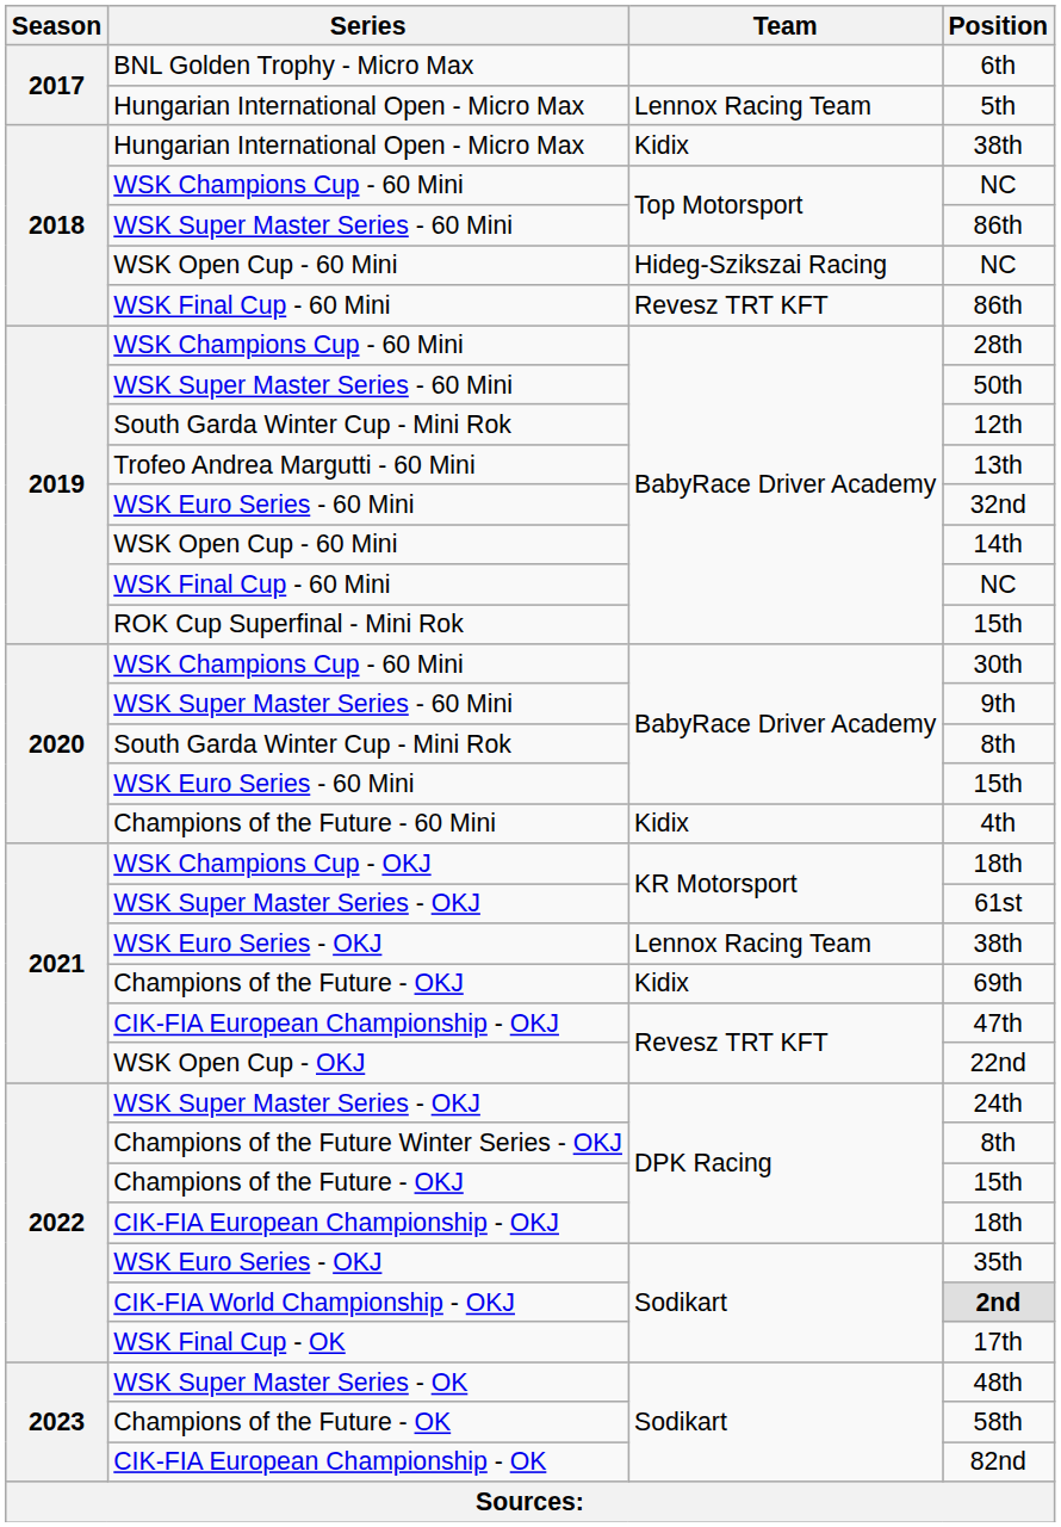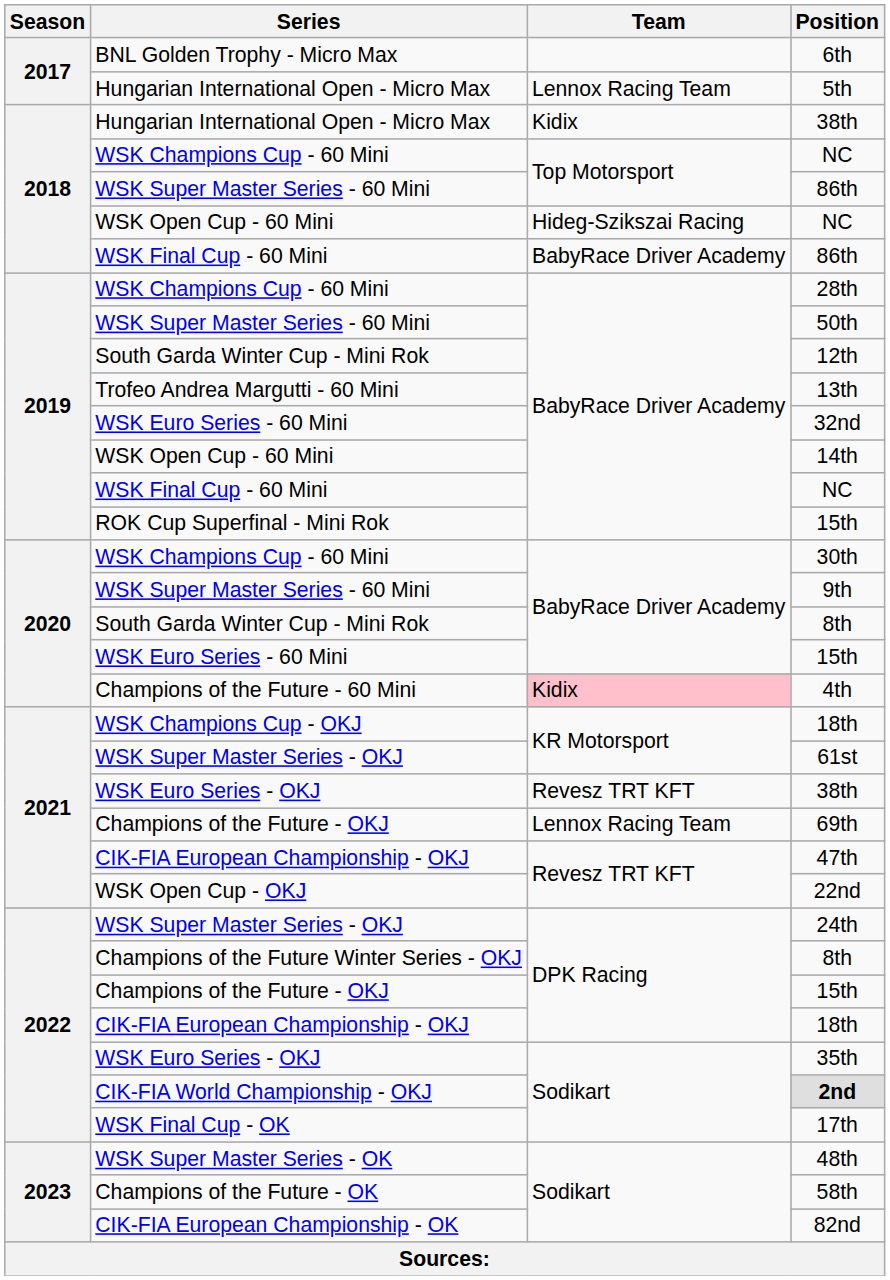 <table class="wikitable" style="font-size: 85%; text-align:center">
 <tr>
 <th>Season</th>
 <th>Series</th>
 <th>Team</th>
 <th>Position</th>
 </tr>
 <tr>
 <th rowspan="2">2017</th>
 <td align="left">BNL Golden Trophy - Micro Max</td>
 <td align="left"></td>
 <td>6th</td>
 </tr>
 <tr>
 <td align="left">Hungarian International Open - Micro Max</td>
 <td align="left">Lennox Racing Team</td>
 <td>5th</td>
 </tr>
 <tr>
 <th rowspan="5">2018</th>
 <td align="left">Hungarian International Open - Micro Max</td>
 <td align="left">Kidix</td>
 <td>38th</td>
 </tr>
 <tr>
 <td align="left"><a href='#'>WSK Champions Cup</a> - 60 Mini</td>
 <td rowspan="2"  align="left">Top Motorsport</td>
 <td>NC</td>
 </tr>
 <tr>
 <td align="left"><a href='#'>WSK Super Master Series</a> - 60 Mini</td>
 <td>86th</td>
 </tr>
 <tr>
 <td align="left">WSK Open Cup - 60 Mini</td>
 <td align="left">Hideg-Szikszai Racing</td>
 <td>NC</td>
 </tr>
 <tr>
 <td align="left"><a href='#'>WSK Final Cup</a> - 60 Mini</td>
-<td align="left">Revesz TRT KFT</td>
+<td align="left">BabyRace Driver Academy</td>
 <td>86th</td>
 </tr>
 <tr>
 <th rowspan="8">2019</th>
 <td align="left"><a href='#'>WSK Champions Cup</a> - 60 Mini</td>
 <td rowspan="8"  align="left">BabyRace Driver Academy</td>
 <td>28th</td>
 </tr>
 <tr>
 <td align="left"><a href='#'>WSK Super Master Series</a> - 60 Mini</td>
 <td>50th</td>
 </tr>
 <tr>
 <td align="left">South Garda Winter Cup - Mini Rok</td>
 <td>12th</td>
 </tr>
 <tr>
 <td align="left">Trofeo Andrea Margutti - 60 Mini</td>
 <td>13th</td>
 </tr>
 <tr>
 <td align="left"><a href='#'>WSK Euro Series</a> - 60 Mini</td>
 <td>32nd</td>
 </tr>
 <tr>
 <td align="left">WSK Open Cup - 60 Mini</td>
 <td>14th</td>
 </tr>
 <tr>
 <td align="left"><a href='#'>WSK Final Cup</a> - 60 Mini</td>
 <td>NC</td>
 </tr>
 <tr>
 <td align="left">ROK Cup Superfinal - Mini Rok</td>
 <td>15th</td>
 </tr>
 <tr>
 <th rowspan="5">2020</th>
 <td align="left"><a href='#'>WSK Champions Cup</a> - 60 Mini</td>
 <td rowspan="4"  align="left">BabyRace Driver Academy</td>
 <td>30th</td>
 </tr>
 <tr>
 <td align="left"><a href='#'>WSK Super Master Series</a> - 60 Mini</td>
 <td>9th</td>
 </tr>
 <tr>
 <td align="left">South Garda Winter Cup - Mini Rok</td>
 <td>8th</td>
 </tr>
 <tr>
 <td align="left"><a href='#'>WSK Euro Series</a> - 60 Mini</td>
 <td>15th</td>
 </tr>
 <tr>
 <td align="left">Champions of the Future - 60 Mini</td>
-<td align="left">Kidix</td>
+<td align="left" style="background: pink;">Kidix</td>
 <td>4th</td>
 </tr>
 <tr>
 <th rowspan="6">2021</th>
 <td align="left"><a href='#'>WSK Champions Cup</a> - <a href='#'>OKJ</a></td>
 <td rowspan="2"  align="left">KR Motorsport</td>
 <td>18th</td>
 </tr>
 <tr>
 <td align="left"><a href='#'>WSK Super Master Series</a> - <a href='#'>OKJ</a></td>
 <td>61st</td>
 </tr>
 <tr>
 <td align="left"><a href='#'>WSK Euro Series</a> - <a href='#'>OKJ</a></td>
-<td align="left">Lennox Racing Team</td>
+<td align="left">Revesz TRT KFT</td>
 <td>38th</td>
 </tr>
 <tr>
 <td align="left">Champions of the Future - <a href='#'>OKJ</a></td>
-<td align="left">Kidix</td>
+<td align="left">Lennox Racing Team</td>
 <td>69th</td>
 </tr>
 <tr>
 <td align="left"><a href='#'>CIK-FIA European Championship</a> - <a href='#'>OKJ</a></td>
 <td rowspan="2"  align="left">Revesz TRT KFT</td>
 <td>47th</td>
 </tr>
 <tr>
 <td align="left">WSK Open Cup - <a href='#'>OKJ</a></td>
 <td>22nd</td>
 </tr>
 <tr>
 <th rowspan="7">2022</th>
 <td align="left"><a href='#'>WSK Super Master Series</a> - <a href='#'>OKJ</a></td>
 <td rowspan="4"  align="left">DPK Racing</td>
 <td>24th</td>
 </tr>
 <tr>
 <td align="left">Champions of the Future Winter Series - <a href='#'>OKJ</a></td>
 <td>8th</td>
 </tr>
 <tr>
 <td align="left">Champions of the Future - <a href='#'>OKJ</a></td>
 <td>15th</td>
 </tr>
 <tr>
 <td align="left"><a href='#'>CIK-FIA European Championship</a> - <a href='#'>OKJ</a></td>
 <td>18th</td>
 </tr>
 <tr>
 <td align="left"><a href='#'>WSK Euro Series</a> - <a href='#'>OKJ</a></td>
 <td rowspan="3"  align="left">Sodikart</td>
 <td>35th</td>
 </tr>
 <tr>
 <td align="left"><a href='#'>CIK-FIA World Championship</a> - <a href='#'>OKJ</a></td>
 <td style="background:#DFDFDF;"><strong>2nd</strong></td>
 </tr>
 <tr>
 <td align="left"><a href='#'>WSK Final Cup</a> - <a href='#'>OK</a></td>
 <td>17th</td>
 </tr>
 <tr>
 <th rowspan="3">2023</th>
 <td align="left"><a href='#'>WSK Super Master Series</a> - <a href='#'>OK</a></td>
 <td rowspan="3"  align="left">Sodikart</td>
 <td>48th</td>
 </tr>
 <tr>
 <td align="left">Champions of the Future - <a href='#'>OK</a></td>
 <td>58th</td>
 </tr>
 <tr>
 <td align="left"><a href='#'>CIK-FIA European Championship</a> - <a href='#'>OK</a></td>
 <td>82nd</td>
 </tr>
 <tr>
 <th colspan="4">Sources:</th>
 </tr>
 </table>
